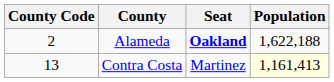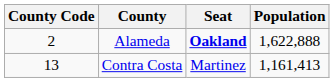 <table class="wikitable sortable" style="text-align:center;">
 <tr>
 <th> County Code</th>
 <th>County</th>
 <th>Seat</th>
 <th>Population</th>
 </tr>
 <tr>
 <td>2</td>
 <td><a href='#'>Alameda</a></td>
 <td><strong><a href='#'>Oakland</a></strong></td>
-<td>1,622,188</td>
+<td>1,622,888</td>
 </tr>
 <tr>
 <td>13</td>
 <td><a href='#'>Contra Costa</a></td>
 <td><a href='#'>Martinez</a></td>
-<td style="background: lightyellow;">1,161,413</td>
+<td>1,161,413</td>
 </tr>
 </table>
